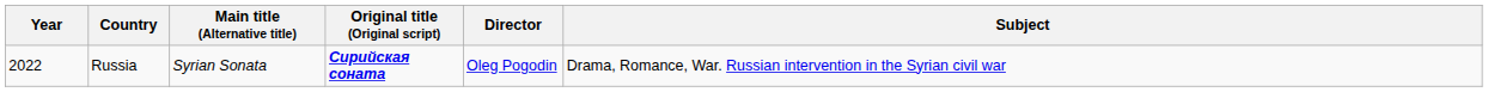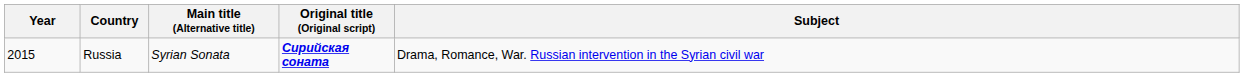 <table class="wikitable sortable" style="width:100%;">
 <tr>
 <th>Year</th>
 <th width= 80>Country</th>
 <th class="unsortable" style="width:160px;">Main title<br><small>(Alternative title)</small></th>
 <th class="unsortable" style="width:140px;">Original title<br><small>(Original script)</small></th>
-<th width=100>Director</th>
 <th class="unsortable">Subject</th>
 </tr>
 <tr>
-<td>2022</td>
+<td>2015</td>
 <td>Russia</td>
 <td><em>Syrian Sonata</em></td>
 <td><strong><em><a href='#'>Сирийская соната</a></em></strong></td>
-<td><a href='#'>Oleg Pogodin</a></td>
 <td>Drama, Romance, War. <a href='#'>Russian intervention in the Syrian civil war</a></td>
 </tr>
 </table>
